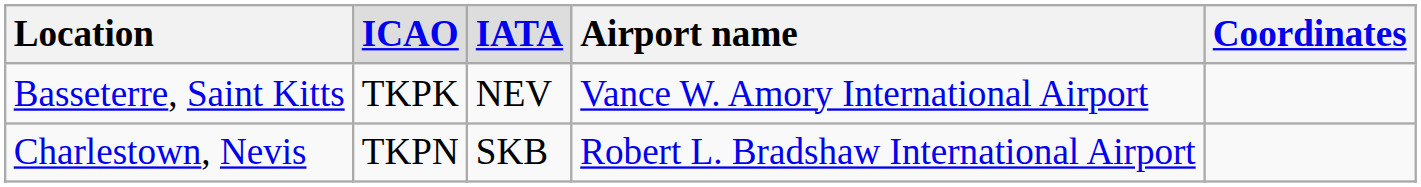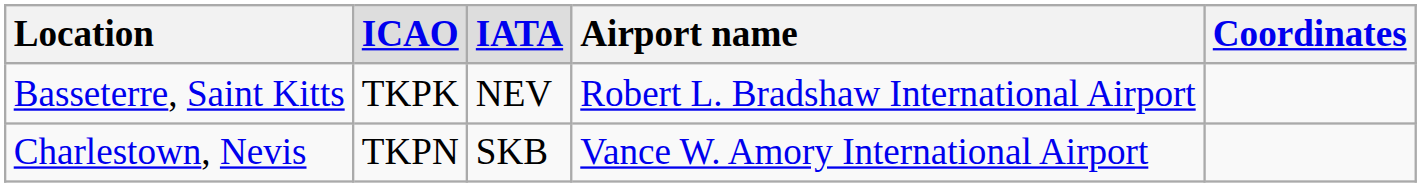 <table class="wikitable sortable">
 <tr style="font-weight:bold; background:#DDDDDD;">
 <th style="text-align:left; white-space:nowrap;">Location</th>
 <td><a href='#'>ICAO</a></td>
 <td><a href='#'>IATA</a></td>
 <th style="text-align:left; white-space:nowrap;">Airport name</th>
 <th style="text-align:left;"><a href='#'>Coordinates</a></th>
 </tr>
 <tr valign=top>
 <td><a href='#'>Basseterre</a>, <a href='#'>Saint Kitts</a></td>
 <td>TKPK</td>
 <td>NEV</td>
-<td><a href='#'>Vance W. Amory International Airport</a></td>
+<td><a href='#'>Robert L. Bradshaw International Airport</a></td>
 <td><small></small></td>
 </tr>
 <tr valign=top>
 <td><a href='#'>Charlestown</a>, <a href='#'>Nevis</a></td>
 <td>TKPN</td>
 <td>SKB</td>
-<td><a href='#'>Robert L. Bradshaw International Airport</a></td>
+<td><a href='#'>Vance W. Amory International Airport</a></td>
 <td><small></small></td>
 </tr>
 </table>
